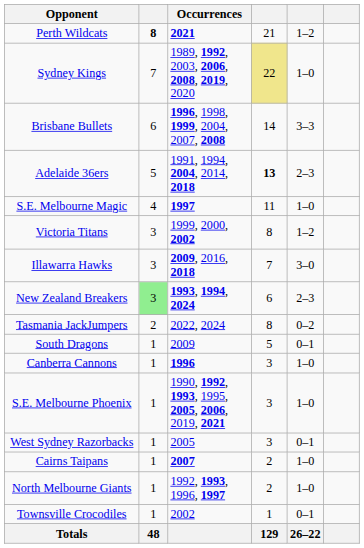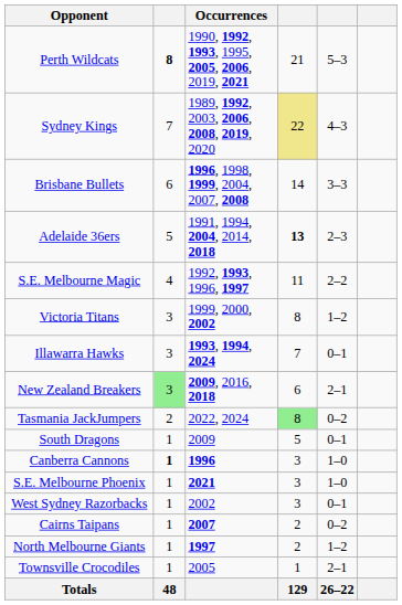 <table class="wikitable sortable" style="text-align: center; width: 75%;">
 <tr>
 <th width="170">Opponent</th>
 <th width="30"></th>
 <th>Occurrences</th>
 <th width="40"></th>
 <th width="40"></th>
 <th width="40"></th>
 </tr>
 <tr>
 <td><a href='#'>Perth Wildcats</a></td>
 <td><strong>8</strong></td>
-<td align=left><strong><a href='#'>2021</a></strong></td>
+<td align=left><a href='#'>1990</a>, <strong><a href='#'>1992</a></strong>, <strong><a href='#'>1993</a></strong>, <a href='#'>1995</a>, <strong><a href='#'>2005</a></strong>, <strong><a href='#'>2006</a></strong>, <a href='#'>2019</a>, <strong><a href='#'>2021</a></strong></td>
 <td>21</td>
-<td>1–2</td>
+<td>5–3</td>
 <td></td>
 </tr>
 <tr>
 <td><a href='#'>Sydney Kings</a></td>
 <td>7</td>
 <td align=left><a href='#'>1989</a>, <strong><a href='#'>1992</a></strong>, <a href='#'>2003</a>, <strong><a href='#'>2006</a></strong>, <strong><a href='#'>2008</a></strong>, <strong><a href='#'>2019</a></strong>, <a href='#'>2020</a></td>
 <td style="background: khaki;">22</td>
-<td>1–0</td>
+<td>4–3</td>
 <td></td>
 </tr>
 <tr>
 <td><a href='#'>Brisbane Bullets</a></td>
 <td>6</td>
 <td align=left><strong><a href='#'>1996</a></strong>, <a href='#'>1998</a>, <strong><a href='#'>1999</a></strong>, <a href='#'>2004</a>, <a href='#'>2007</a>, <strong><a href='#'>2008</a></strong></td>
 <td>14</td>
 <td>3–3</td>
 <td></td>
 </tr>
 <tr>
 <td><a href='#'>Adelaide 36ers</a></td>
 <td>5</td>
 <td align=left><a href='#'>1991</a>, <a href='#'>1994</a>, <strong><a href='#'>2004</a></strong>,  <a href='#'>2014</a>, <strong><a href='#'>2018</a></strong></td>
 <td><strong>13</strong></td>
 <td>2–3</td>
 <td></td>
 </tr>
 <tr>
 <td><a href='#'>S.E. Melbourne Magic</a></td>
 <td>4</td>
-<td align=left><strong><a href='#'>1997</a></strong></td>
+<td align=left><a href='#'>1992</a>, <strong><a href='#'>1993</a></strong>, <a href='#'>1996</a>, <strong><a href='#'>1997</a></strong></td>
 <td>11</td>
-<td>1–0</td>
+<td>2–2</td>
 <td></td>
 </tr>
 <tr>
 <td><a href='#'>Victoria Titans</a></td>
 <td>3</td>
 <td align=left><a href='#'>1999</a>, <a href='#'>2000</a>, <strong><a href='#'>2002</a></strong></td>
 <td>8</td>
 <td>1–2</td>
 <td></td>
 </tr>
 <tr>
 <td><a href='#'>Illawarra Hawks</a></td>
 <td>3</td>
-<td align=left><strong><a href='#'>2009</a></strong>, <a href='#'>2016</a>, <strong><a href='#'>2018</a></strong></td>
+<td align=left><strong><a href='#'>1993</a></strong>, <strong><a href='#'>1994</a></strong>, <strong><a href='#'>2024</a></strong></td>
 <td>7</td>
-<td>3–0</td>
+<td>0–1</td>
 <td></td>
 </tr>
 <tr>
 <td><a href='#'>New Zealand Breakers</a></td>
 <td style="background: lightgreen;">3</td>
-<td align=left><strong><a href='#'>1993</a></strong>, <strong><a href='#'>1994</a></strong>, <strong><a href='#'>2024</a></strong></td>
+<td align=left><strong><a href='#'>2009</a></strong>, <a href='#'>2016</a>, <strong><a href='#'>2018</a></strong></td>
 <td>6</td>
-<td>2–3</td>
+<td>2–1</td>
 <td></td>
 </tr>
 <tr>
 <td><a href='#'>Tasmania JackJumpers</a></td>
 <td>2</td>
 <td align=left><a href='#'>2022</a>, <a href='#'>2024</a></td>
-<td>8</td>
+<td style="background: lightgreen;">8</td>
 <td>0–2</td>
 <td></td>
 </tr>
 <tr>
 <td><a href='#'>South Dragons</a></td>
 <td>1</td>
 <td align=left><a href='#'>2009</a></td>
 <td>5</td>
 <td>0–1</td>
 <td></td>
 </tr>
 <tr>
 <td><a href='#'>Canberra Cannons</a></td>
-<td>1</td>
+<td><strong>1</strong></td>
 <td align=left><strong><a href='#'>1996</a></strong></td>
 <td>3</td>
 <td>1–0</td>
 <td></td>
 </tr>
 <tr>
 <td><a href='#'>S.E. Melbourne Phoenix</a></td>
 <td>1</td>
-<td align=left><a href='#'>1990</a>, <strong><a href='#'>1992</a></strong>, <strong><a href='#'>1993</a></strong>, <a href='#'>1995</a>, <strong><a href='#'>2005</a></strong>, <strong><a href='#'>2006</a></strong>, <a href='#'>2019</a>, <strong><a href='#'>2021</a></strong></td>
+<td align=left><strong><a href='#'>2021</a></strong></td>
 <td>3</td>
 <td>1–0</td>
 <td></td>
 </tr>
 <tr>
 <td><a href='#'>West Sydney Razorbacks</a></td>
 <td>1</td>
-<td align=left><a href='#'>2005</a></td>
+<td align=left><a href='#'>2002</a></td>
 <td>3</td>
 <td>0–1</td>
 <td></td>
 </tr>
 <tr>
 <td><a href='#'>Cairns Taipans</a></td>
 <td>1</td>
 <td align=left><strong><a href='#'>2007</a></strong></td>
 <td>2</td>
-<td>1–0</td>
+<td>0–2</td>
 <td></td>
 </tr>
 <tr>
 <td><a href='#'>North Melbourne Giants</a></td>
 <td>1</td>
-<td align=left><a href='#'>1992</a>, <strong><a href='#'>1993</a></strong>, <a href='#'>1996</a>, <strong><a href='#'>1997</a></strong></td>
+<td align=left><strong><a href='#'>1997</a></strong></td>
 <td>2</td>
-<td>1–0</td>
+<td>1–2</td>
 <td></td>
 </tr>
 <tr>
 <td><a href='#'>Townsville Crocodiles</a></td>
 <td>1</td>
-<td align=left><a href='#'>2002</a></td>
+<td align=left><a href='#'>2005</a></td>
 <td>1</td>
-<td>0–1</td>
+<td>2–1</td>
 <td></td>
 </tr>
 <tr>
 <th width="170">Totals</th>
 <th width="30">48</th>
 <th></th>
 <th width="40">129</th>
 <th width="40">26–22</th>
 <th width="40"></th>
 </tr>
 </table>
